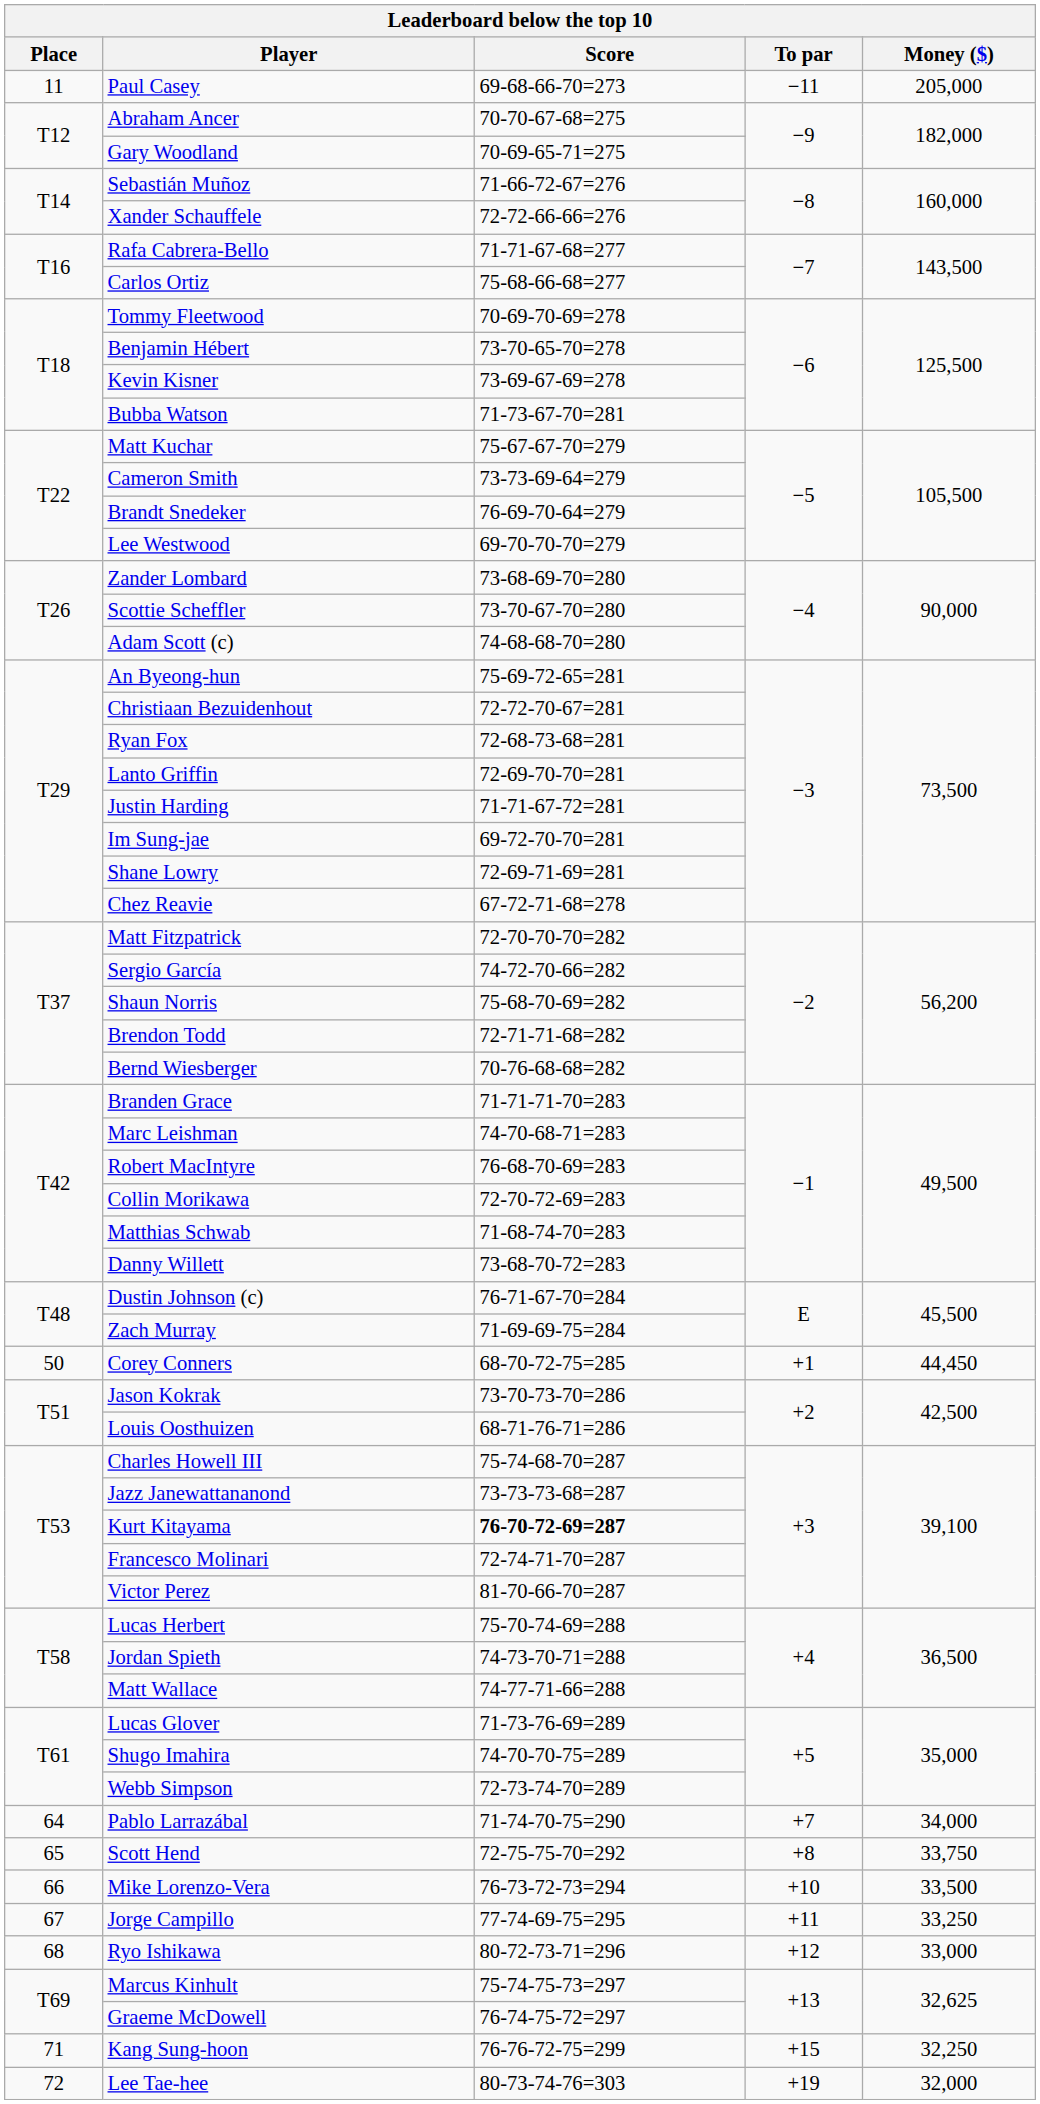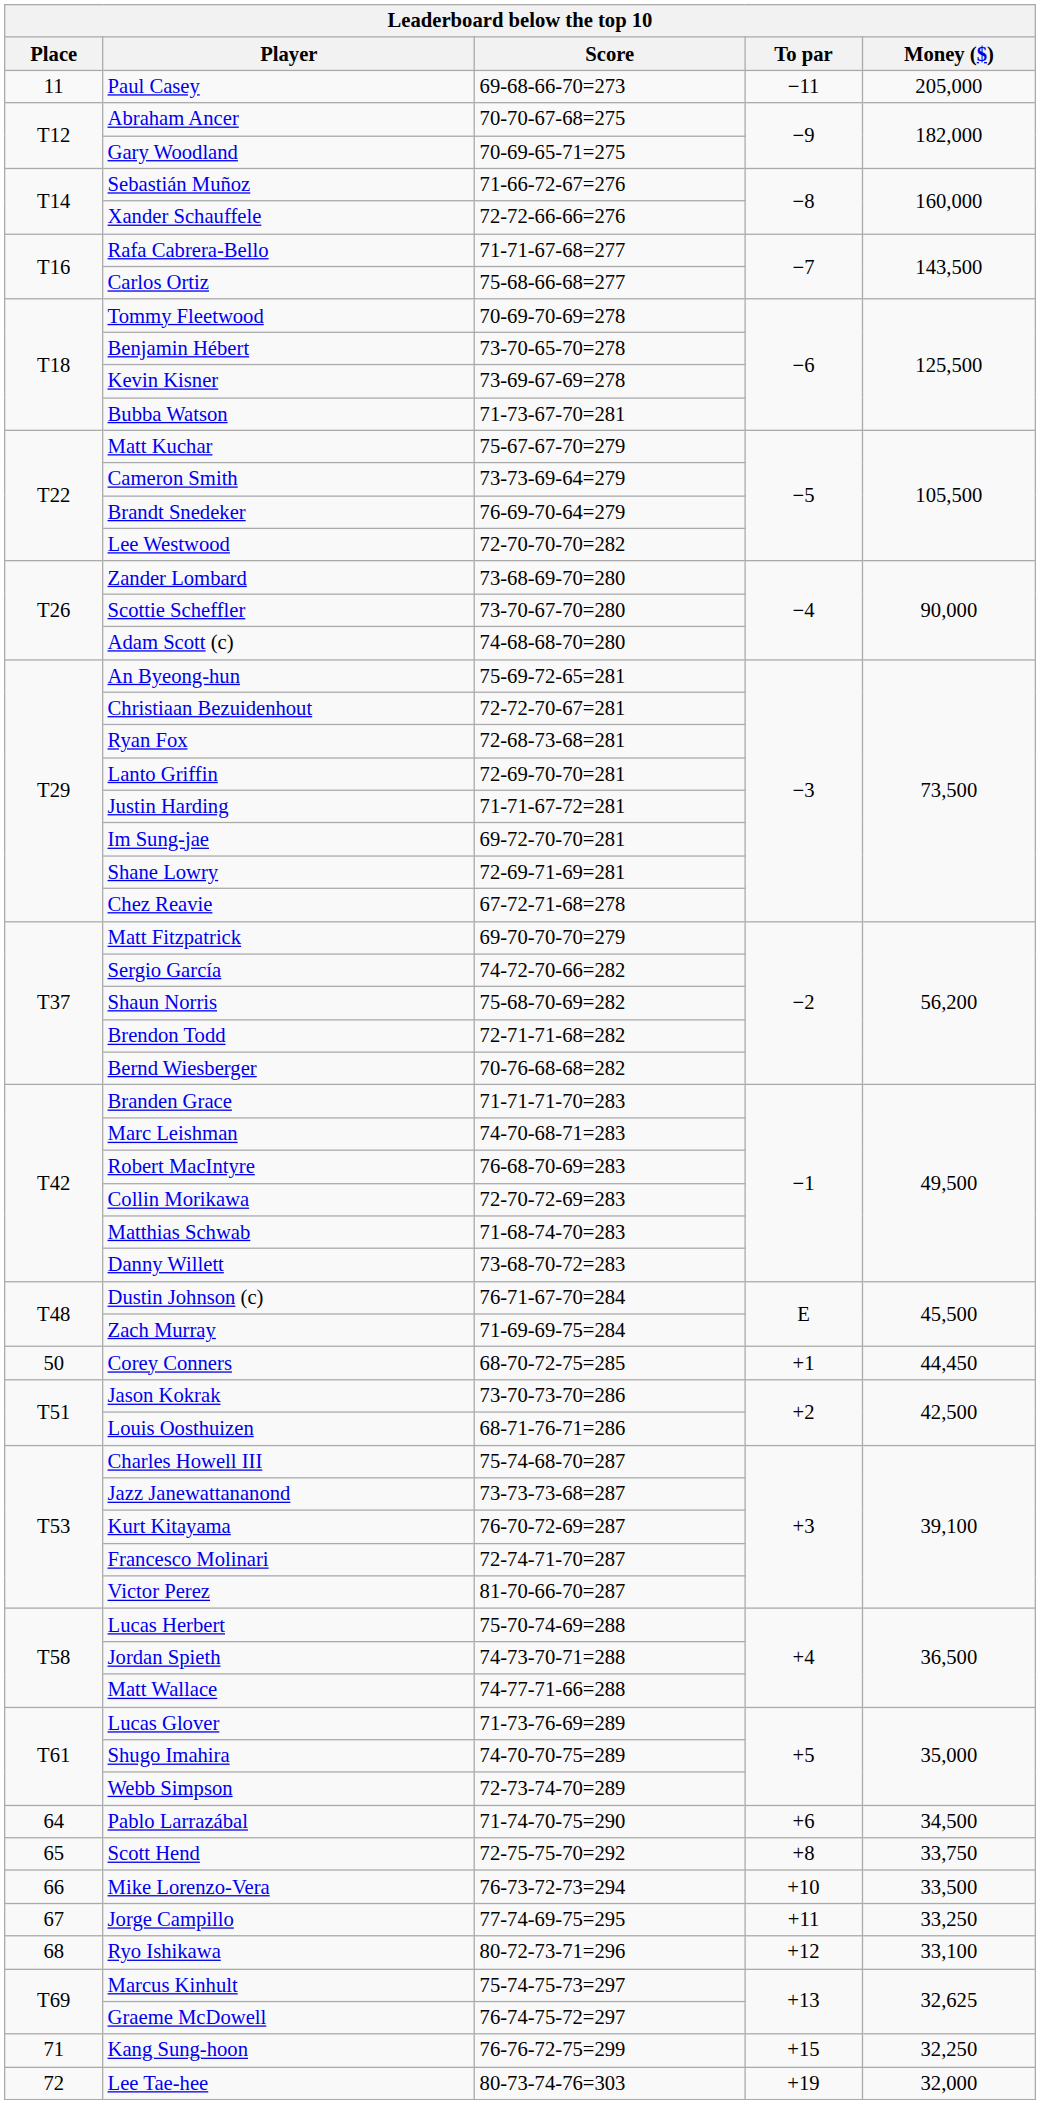 <table class="collapsible collapsed wikitable" style="width:50em; margin-top:-1px">
 <tr>
 <th scope="col" colspan="6">Leaderboard below the top 10</th>
 </tr>
 <tr>
 <th>Place</th>
 <th>Player</th>
 <th>Score</th>
 <th>To par</th>
 <th>Money (<a href='#'>$</a>)</th>
 </tr>
 <tr>
 <td align=center>11</td>
 <td> <a href='#'>Paul Casey</a></td>
 <td>69-68-66-70=273</td>
 <td align=center>−11</td>
 <td align=center>205,000</td>
 </tr>
 <tr>
 <td rowspan=2 align=center>T12</td>
 <td> <a href='#'>Abraham Ancer</a></td>
 <td>70-70-67-68=275</td>
 <td rowspan=2 align=center>−9</td>
 <td rowspan=2 align=center>182,000</td>
 </tr>
 <tr>
 <td> <a href='#'>Gary Woodland</a></td>
 <td>70-69-65-71=275</td>
 </tr>
 <tr>
 <td rowspan=2 align=center>T14</td>
 <td> <a href='#'>Sebastián Muñoz</a></td>
 <td>71-66-72-67=276</td>
 <td rowspan=2 align=center>−8</td>
 <td rowspan=2 align=center>160,000</td>
 </tr>
 <tr>
 <td> <a href='#'>Xander Schauffele</a></td>
 <td>72-72-66-66=276</td>
 </tr>
 <tr>
 <td rowspan=2 align=center>T16</td>
 <td> <a href='#'>Rafa Cabrera-Bello</a></td>
 <td>71-71-67-68=277</td>
 <td rowspan=2 align=center>−7</td>
 <td rowspan=2 align=center>143,500</td>
 </tr>
 <tr>
 <td> <a href='#'>Carlos Ortiz</a></td>
 <td>75-68-66-68=277</td>
 </tr>
 <tr>
 <td rowspan=4 align=center>T18</td>
 <td> <a href='#'>Tommy Fleetwood</a></td>
 <td>70-69-70-69=278</td>
 <td rowspan=4 align=center>−6</td>
 <td rowspan=4 align=center>125,500</td>
 </tr>
 <tr>
 <td> <a href='#'>Benjamin Hébert</a></td>
 <td>73-70-65-70=278</td>
 </tr>
 <tr>
 <td> <a href='#'>Kevin Kisner</a></td>
 <td>73-69-67-69=278</td>
 </tr>
 <tr>
 <td> <a href='#'>Bubba Watson</a></td>
 <td>71-73-67-70=281</td>
 </tr>
 <tr>
 <td rowspan=4 align=center>T22</td>
 <td> <a href='#'>Matt Kuchar</a></td>
 <td>75-67-67-70=279</td>
 <td rowspan=4 align=center>−5</td>
 <td rowspan=4 align=center>105,500</td>
 </tr>
 <tr>
 <td> <a href='#'>Cameron Smith</a></td>
 <td>73-73-69-64=279</td>
 </tr>
 <tr>
 <td> <a href='#'>Brandt Snedeker</a></td>
 <td>76-69-70-64=279</td>
 </tr>
 <tr>
 <td> <a href='#'>Lee Westwood</a></td>
-<td>69-70-70-70=279</td>
+<td>72-70-70-70=282</td>
 </tr>
 <tr>
 <td rowspan=3 align=center>T26</td>
 <td> <a href='#'>Zander Lombard</a></td>
 <td>73-68-69-70=280</td>
 <td rowspan=3 align=center>−4</td>
 <td rowspan=3 align=center>90,000</td>
 </tr>
 <tr>
 <td> <a href='#'>Scottie Scheffler</a></td>
 <td>73-70-67-70=280</td>
 </tr>
 <tr>
 <td> <a href='#'>Adam Scott</a> (c)</td>
 <td>74-68-68-70=280</td>
 </tr>
 <tr>
 <td rowspan=8 align=center>T29</td>
 <td> <a href='#'>An Byeong-hun</a></td>
 <td>75-69-72-65=281</td>
 <td rowspan=8 align=center>−3</td>
 <td rowspan=8 align=center>73,500</td>
 </tr>
 <tr>
 <td> <a href='#'>Christiaan Bezuidenhout</a></td>
 <td>72-72-70-67=281</td>
 </tr>
 <tr>
 <td> <a href='#'>Ryan Fox</a></td>
 <td>72-68-73-68=281</td>
 </tr>
 <tr>
 <td> <a href='#'>Lanto Griffin</a></td>
 <td>72-69-70-70=281</td>
 </tr>
 <tr>
 <td> <a href='#'>Justin Harding</a></td>
 <td>71-71-67-72=281</td>
 </tr>
 <tr>
 <td> <a href='#'>Im Sung-jae</a></td>
 <td>69-72-70-70=281</td>
 </tr>
 <tr>
 <td> <a href='#'>Shane Lowry</a></td>
 <td>72-69-71-69=281</td>
 </tr>
 <tr>
 <td> <a href='#'>Chez Reavie</a></td>
 <td>67-72-71-68=278</td>
 </tr>
 <tr>
 <td rowspan=5 align=center>T37</td>
 <td> <a href='#'>Matt Fitzpatrick</a></td>
-<td>72-70-70-70=282</td>
+<td>69-70-70-70=279</td>
 <td rowspan=5 align=center>−2</td>
 <td rowspan=5 align=center>56,200</td>
 </tr>
 <tr>
 <td> <a href='#'>Sergio García</a></td>
 <td>74-72-70-66=282</td>
 </tr>
 <tr>
 <td> <a href='#'>Shaun Norris</a></td>
 <td>75-68-70-69=282</td>
 </tr>
 <tr>
 <td> <a href='#'>Brendon Todd</a></td>
 <td>72-71-71-68=282</td>
 </tr>
 <tr>
 <td> <a href='#'>Bernd Wiesberger</a></td>
 <td>70-76-68-68=282</td>
 </tr>
 <tr>
 <td rowspan=6 align=center>T42</td>
 <td> <a href='#'>Branden Grace</a></td>
 <td>71-71-71-70=283</td>
 <td rowspan=6 align=center>−1</td>
 <td rowspan=6 align=center>49,500</td>
 </tr>
 <tr>
 <td> <a href='#'>Marc Leishman</a></td>
 <td>74-70-68-71=283</td>
 </tr>
 <tr>
 <td> <a href='#'>Robert MacIntyre</a></td>
 <td>76-68-70-69=283</td>
 </tr>
 <tr>
 <td> <a href='#'>Collin Morikawa</a></td>
 <td>72-70-72-69=283</td>
 </tr>
 <tr>
 <td> <a href='#'>Matthias Schwab</a></td>
 <td>71-68-74-70=283</td>
 </tr>
 <tr>
 <td> <a href='#'>Danny Willett</a></td>
 <td>73-68-70-72=283</td>
 </tr>
 <tr>
 <td rowspan=2 align=center>T48</td>
 <td> <a href='#'>Dustin Johnson</a> (c)</td>
 <td>76-71-67-70=284</td>
 <td rowspan=2 align=center>E</td>
 <td rowspan=2 align=center>45,500</td>
 </tr>
 <tr>
 <td> <a href='#'>Zach Murray</a></td>
 <td>71-69-69-75=284</td>
 </tr>
 <tr>
 <td align=center>50</td>
 <td> <a href='#'>Corey Conners</a></td>
 <td>68-70-72-75=285</td>
 <td align=center>+1</td>
 <td align=center>44,450</td>
 </tr>
 <tr>
 <td rowspan=2 align=center>T51</td>
 <td> <a href='#'>Jason Kokrak</a></td>
 <td>73-70-73-70=286</td>
 <td rowspan=2 align=center>+2</td>
 <td rowspan=2 align=center>42,500</td>
 </tr>
 <tr>
 <td> <a href='#'>Louis Oosthuizen</a></td>
 <td>68-71-76-71=286</td>
 </tr>
 <tr>
 <td rowspan=5 align=center>T53</td>
 <td> <a href='#'>Charles Howell III</a></td>
 <td>75-74-68-70=287</td>
 <td rowspan=5 align=center>+3</td>
 <td rowspan=5 align=center>39,100</td>
 </tr>
 <tr>
 <td> <a href='#'>Jazz Janewattananond</a></td>
 <td>73-73-73-68=287</td>
 </tr>
 <tr>
 <td> <a href='#'>Kurt Kitayama</a></td>
-<td><strong>76-70-72-69=287</strong></td>
+<td>76-70-72-69=287</td>
 </tr>
 <tr>
 <td> <a href='#'>Francesco Molinari</a></td>
 <td>72-74-71-70=287</td>
 </tr>
 <tr>
 <td> <a href='#'>Victor Perez</a></td>
 <td>81-70-66-70=287</td>
 </tr>
 <tr>
 <td rowspan=3 align=center>T58</td>
 <td> <a href='#'>Lucas Herbert</a></td>
 <td>75-70-74-69=288</td>
 <td rowspan=3 align=center>+4</td>
 <td rowspan=3 align=center>36,500</td>
 </tr>
 <tr>
 <td> <a href='#'>Jordan Spieth</a></td>
 <td>74-73-70-71=288</td>
 </tr>
 <tr>
 <td> <a href='#'>Matt Wallace</a></td>
 <td>74-77-71-66=288</td>
 </tr>
 <tr>
 <td rowspan=3 align=center>T61</td>
 <td> <a href='#'>Lucas Glover</a></td>
 <td>71-73-76-69=289</td>
 <td rowspan=3 align=center>+5</td>
 <td rowspan=3 align=center>35,000</td>
 </tr>
 <tr>
 <td> <a href='#'>Shugo Imahira</a></td>
 <td>74-70-70-75=289</td>
 </tr>
 <tr>
 <td> <a href='#'>Webb Simpson</a></td>
 <td>72-73-74-70=289</td>
 </tr>
 <tr>
 <td align=center>64</td>
 <td> <a href='#'>Pablo Larrazábal</a></td>
 <td>71-74-70-75=290</td>
-<td align=center>+7</td>
-<td align=center>34,000</td>
+<td align=center>+6</td>
+<td align=center>34,500</td>
 </tr>
 <tr>
 <td align=center>65</td>
 <td> <a href='#'>Scott Hend</a></td>
 <td>72-75-75-70=292</td>
 <td align=center>+8</td>
 <td align=center>33,750</td>
 </tr>
 <tr>
 <td align=center>66</td>
 <td> <a href='#'>Mike Lorenzo-Vera</a></td>
 <td>76-73-72-73=294</td>
 <td align=center>+10</td>
 <td align=center>33,500</td>
 </tr>
 <tr>
 <td align=center>67</td>
 <td> <a href='#'>Jorge Campillo</a></td>
 <td>77-74-69-75=295</td>
 <td align=center>+11</td>
 <td align=center>33,250</td>
 </tr>
 <tr>
 <td align=center>68</td>
 <td> <a href='#'>Ryo Ishikawa</a></td>
 <td>80-72-73-71=296</td>
 <td align=center>+12</td>
-<td align=center>33,000</td>
+<td align=center>33,100</td>
 </tr>
 <tr>
 <td rowspan=2 align=center>T69</td>
 <td> <a href='#'>Marcus Kinhult</a></td>
 <td>75-74-75-73=297</td>
 <td rowspan=2 align=center>+13</td>
 <td rowspan=2 align=center>32,625</td>
 </tr>
 <tr>
 <td> <a href='#'>Graeme McDowell</a></td>
 <td>76-74-75-72=297</td>
 </tr>
 <tr>
 <td align=center>71</td>
 <td> <a href='#'>Kang Sung-hoon</a></td>
 <td>76-76-72-75=299</td>
 <td align=center>+15</td>
 <td align=center>32,250</td>
 </tr>
 <tr>
 <td align=center>72</td>
 <td> <a href='#'>Lee Tae-hee</a></td>
 <td>80-73-74-76=303</td>
 <td align=center>+19</td>
 <td align=center>32,000</td>
 </tr>
 </table>
